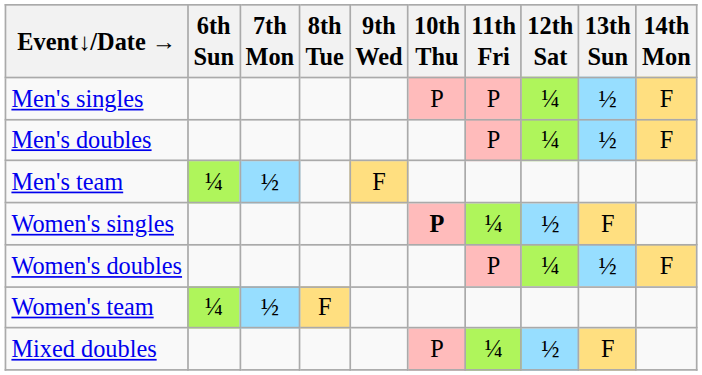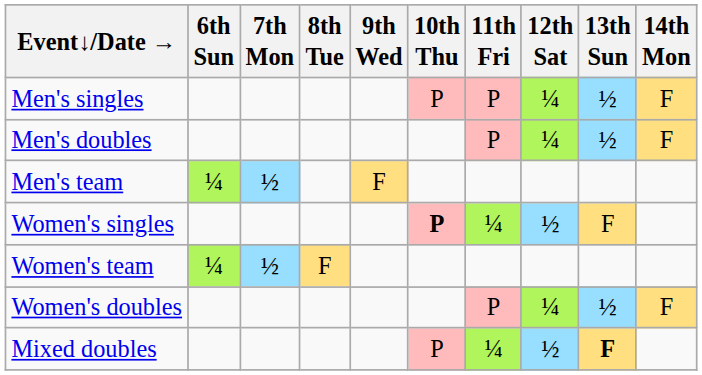 <table class="wikitable" style="margin:0.5em auto; font-size:90%; line-height:1.25em; text-align:center;">
 <tr>
 <th>Event↓/Date →</th>
 <th>6th<br>Sun</th>
 <th>7th<br>Mon</th>
 <th>8th<br>Tue</th>
 <th>9th<br>Wed</th>
 <th>10th<br>Thu</th>
 <th>11th<br>Fri</th>
 <th>12th<br>Sat</th>
 <th>13th<br>Sun</th>
 <th>14th<br>Mon</th>
 </tr>
 <tr>
 <td align="left"><a href='#'>Men's singles</a></td>
 <td></td>
 <td></td>
 <td></td>
 <td></td>
 <td bgcolor="#FFBBBB">P</td>
 <td bgcolor="#FFBBBB">P</td>
 <td bgcolor="#AFF55B">¼</td>
 <td bgcolor="#97DEFF">½</td>
 <td bgcolor="#FFDF80">F</td>
 </tr>
 <tr>
 <td align="left"><a href='#'>Men's doubles</a></td>
 <td></td>
 <td></td>
 <td></td>
 <td></td>
 <td></td>
 <td bgcolor="#FFBBBB">P</td>
 <td bgcolor="#AFF55B">¼</td>
 <td bgcolor="#97DEFF">½</td>
 <td bgcolor="#FFDF80">F</td>
 </tr>
 <tr>
 <td align="left"><a href='#'>Men's team</a></td>
 <td bgcolor="#AFF55B">¼</td>
 <td bgcolor="#97DEFF">½</td>
 <td></td>
 <td bgcolor="#FFDF80">F</td>
 <td></td>
 <td></td>
 <td></td>
 <td></td>
 <td></td>
 </tr>
 <tr>
 <td align="left"><a href='#'>Women's singles</a></td>
 <td></td>
 <td></td>
 <td></td>
 <td></td>
 <td bgcolor="#FFBBBB"><strong>P</strong></td>
 <td bgcolor="#AFF55B">¼</td>
 <td bgcolor="#97DEFF">½</td>
 <td bgcolor="#FFDF80">F</td>
 <td></td>
 </tr>
 <tr>
+<td align="left"><a href='#'>Women's team</a></td>
+<td bgcolor="#AFF55B">¼</td>
+<td bgcolor="#97DEFF">½</td>
+<td bgcolor="#FFDF80">F</td>
+<td></td>
+<td></td>
+<td></td>
+<td></td>
+<td></td>
+<td></td>
+</tr>
+<tr>
 <td align="left"><a href='#'>Women's doubles</a></td>
 <td></td>
 <td></td>
 <td></td>
 <td></td>
 <td></td>
 <td bgcolor="#FFBBBB">P</td>
 <td bgcolor="#AFF55B">¼</td>
 <td bgcolor="#97DEFF">½</td>
 <td bgcolor="#FFDF80">F</td>
 </tr>
 <tr>
-<td align="left"><a href='#'>Women's team</a></td>
-<td bgcolor="#AFF55B">¼</td>
-<td bgcolor="#97DEFF">½</td>
-<td bgcolor="#FFDF80">F</td>
-<td></td>
-<td></td>
-<td></td>
-<td></td>
-<td></td>
-<td></td>
-</tr>
-<tr>
 <td align="left"><a href='#'>Mixed doubles</a></td>
 <td></td>
 <td></td>
 <td></td>
 <td></td>
 <td bgcolor="#FFBBBB">P</td>
 <td bgcolor="#AFF55B">¼</td>
 <td bgcolor="#97DEFF">½</td>
-<td bgcolor="#FFDF80">F</td>
+<td bgcolor="#FFDF80"><strong>F</strong></td>
 <td></td>
 </tr>
 </table>
